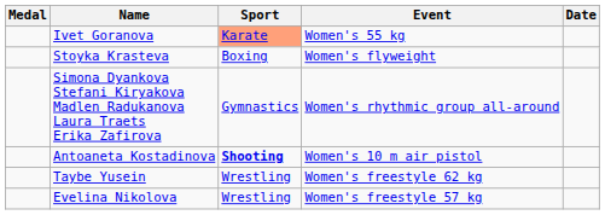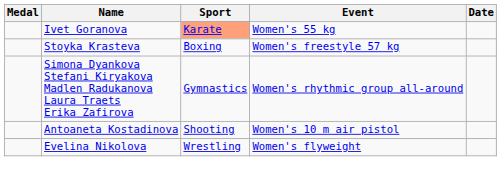 <table class="wikitable sortable" style="font-size: 95%;">
 <tr>
 <th>Medal</th>
 <th>Name</th>
 <th>Sport</th>
 <th>Event</th>
 <th>Date</th>
 </tr>
 <tr>
 <td></td>
 <td><a href='#'>Ivet Goranova</a></td>
 <td style="background: lightsalmon;"><a href='#'>Karate</a></td>
 <td><a href='#'>Women's 55 kg</a></td>
 <td></td>
 </tr>
 <tr>
 <td></td>
 <td><a href='#'>Stoyka Krasteva</a></td>
 <td><a href='#'>Boxing</a></td>
-<td><a href='#'>Women's flyweight</a></td>
+<td><a href='#'>Women's freestyle 57 kg</a></td>
 <td></td>
 </tr>
 <tr>
 <td></td>
 <td><a href='#'>Simona Dyankova</a><br><a href='#'>Stefani Kiryakova</a><br><a href='#'>Madlen Radukanova</a><br><a href='#'>Laura Traets</a><br><a href='#'>Erika Zafirova</a></td>
 <td><a href='#'>Gymnastics</a></td>
 <td><a href='#'>Women's rhythmic group all-around</a></td>
 <td></td>
 </tr>
 <tr>
 <td></td>
 <td><a href='#'>Antoaneta Kostadinova</a></td>
-<td><strong><a href='#'>Shooting</a></strong></td>
+<td><a href='#'>Shooting</a></td>
 <td><a href='#'>Women's 10 m air pistol</a></td>
-<td></td>
-</tr>
-<tr>
-<td></td>
-<td><a href='#'>Taybe Yusein</a></td>
-<td><a href='#'>Wrestling</a></td>
-<td><a href='#'>Women's freestyle 62 kg</a></td>
 <td></td>
 </tr>
 <tr>
 <td></td>
 <td><a href='#'>Evelina Nikolova</a></td>
 <td><a href='#'>Wrestling</a></td>
-<td><a href='#'>Women's freestyle 57 kg</a></td>
+<td><a href='#'>Women's flyweight</a></td>
 <td></td>
 </tr>
 </table>
